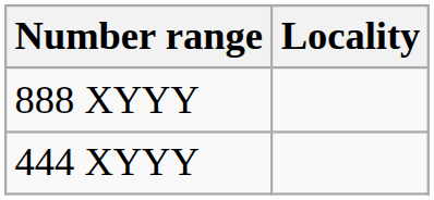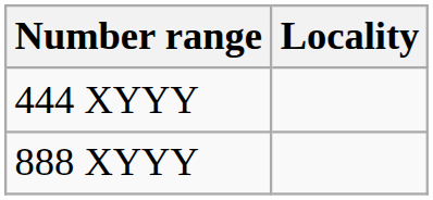 <table class="wikitable">
 <tr>
 <th>Number range</th>
 <th>Locality</th>
 </tr>
 <tr>
+<td>444 XYYY</td>
+<td></td>
+</tr>
+<tr>
 <td>888 XYYY</td>
 <td></td>
 </tr>
-<tr>
-<td>444 XYYY</td>
-<td></td>
-</tr>
 </table>
